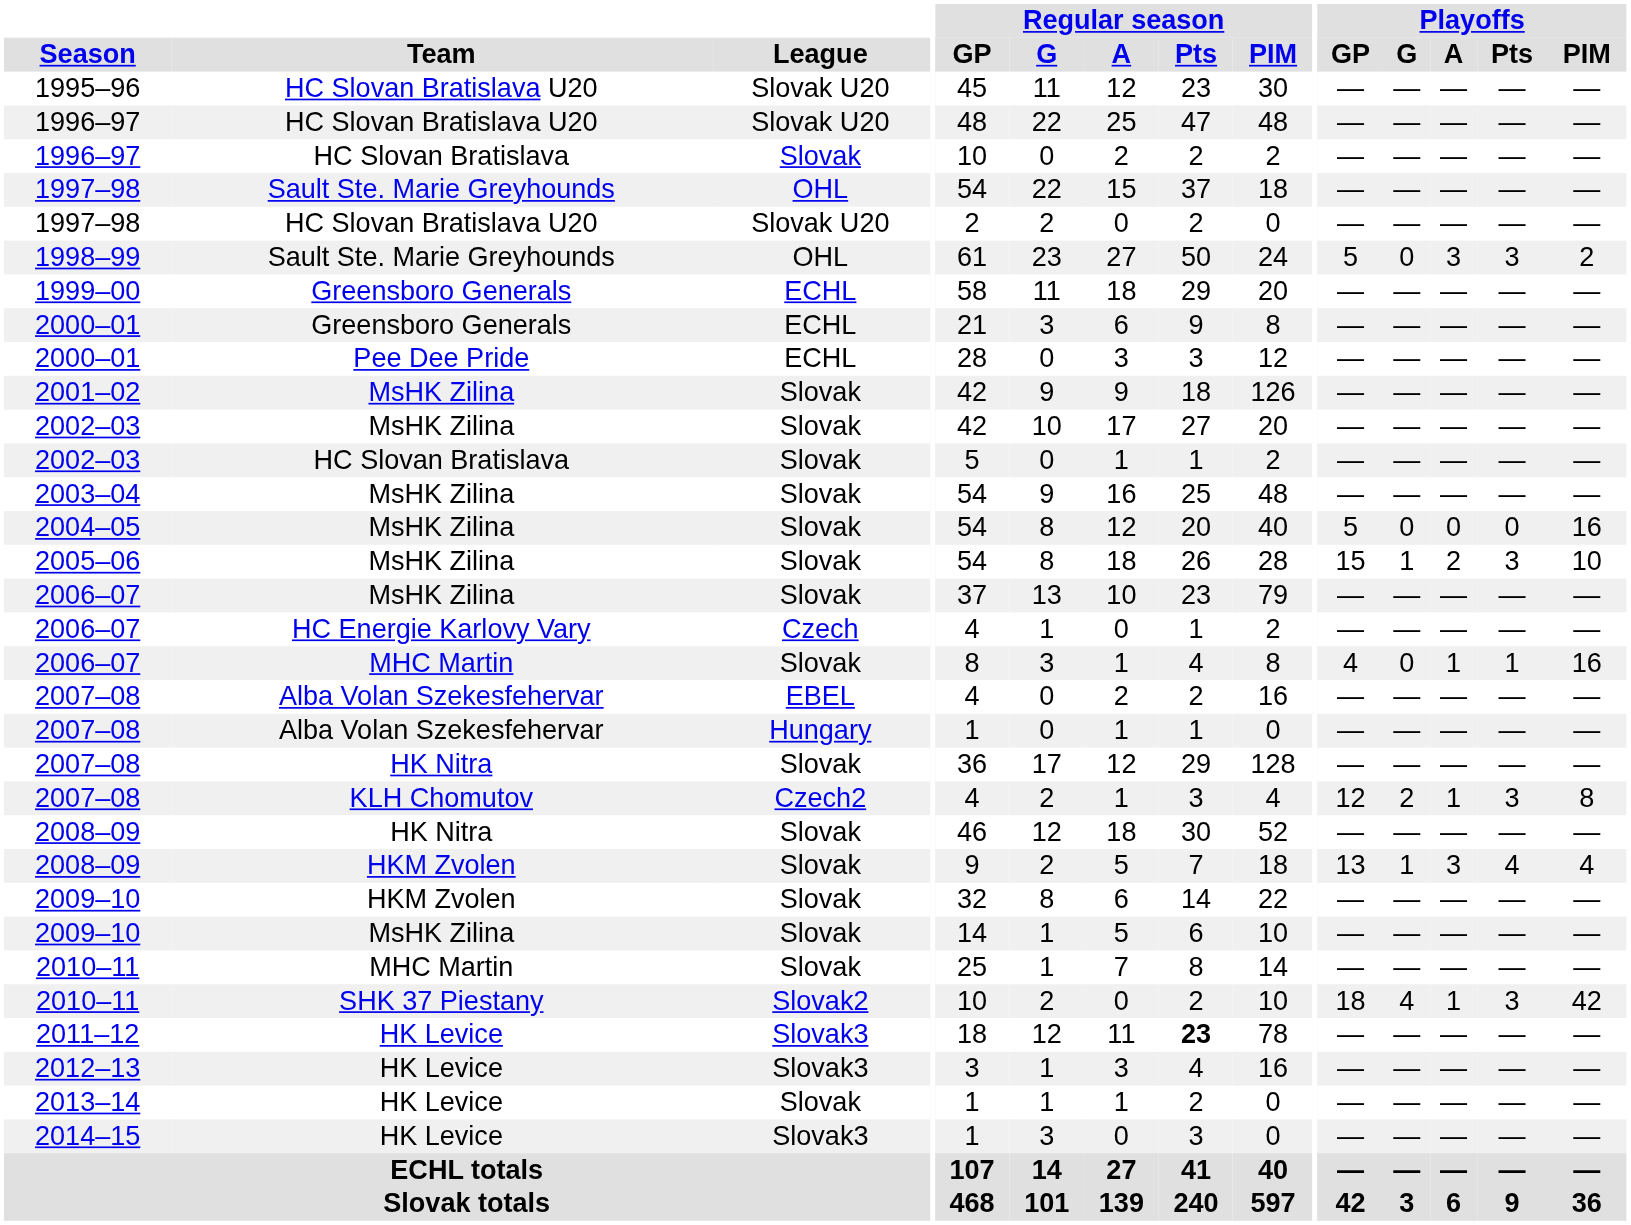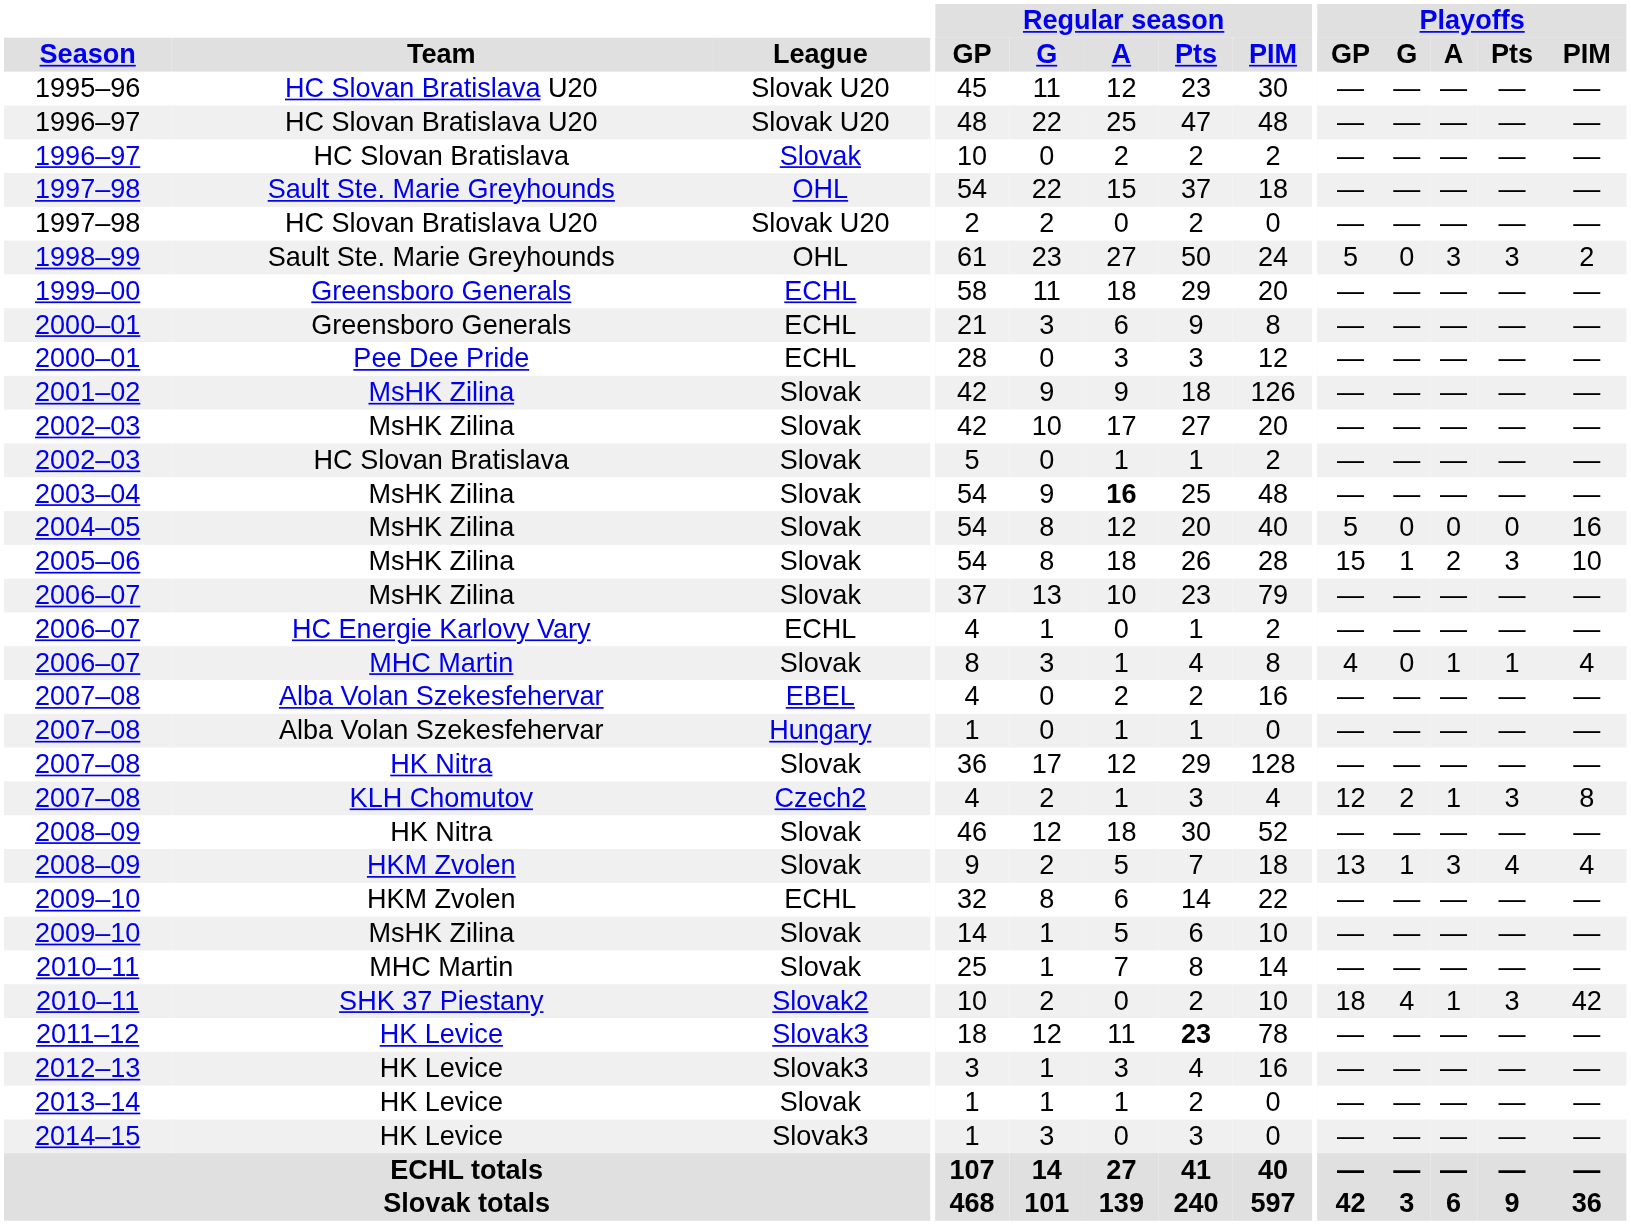 <table border="0" cellpadding="1" cellspacing="0" style="text-align:center; width:60em">
 <tr bgcolor="#e0e0e0">
 <th colspan="3" bgcolor="#ffffff"></th>
 <th rowspan="99" bgcolor="#ffffff"></th>
 <th colspan="5"><a href='#'>Regular season</a></th>
 <th rowspan="99" bgcolor="#ffffff"></th>
 <th colspan="5"><a href='#'>Playoffs</a></th>
 </tr>
 <tr bgcolor="#e0e0e0">
 <th><a href='#'>Season</a></th>
 <th>Team</th>
 <th>League</th>
 <th>GP</th>
 <th><a href='#'>G</a></th>
 <th><a href='#'>A</a></th>
 <th><a href='#'>Pts</a></th>
 <th><a href='#'>PIM</a></th>
 <th>GP</th>
 <th>G</th>
 <th>A</th>
 <th>Pts</th>
 <th>PIM</th>
 </tr>
 <tr>
 <td>1995–96</td>
 <td><a href='#'>HC Slovan Bratislava</a> U20</td>
 <td>Slovak U20</td>
 <td>45</td>
 <td>11</td>
 <td>12</td>
 <td>23</td>
 <td>30</td>
 <td>—</td>
 <td>—</td>
 <td>—</td>
 <td>—</td>
 <td>—</td>
 </tr>
 <tr bgcolor="#f0f0f0">
 <td>1996–97</td>
 <td>HC Slovan Bratislava U20</td>
 <td>Slovak U20</td>
 <td>48</td>
 <td>22</td>
 <td>25</td>
 <td>47</td>
 <td>48</td>
 <td>—</td>
 <td>—</td>
 <td>—</td>
 <td>—</td>
 <td>—</td>
 </tr>
 <tr>
 <td><a href='#'>1996–97</a></td>
 <td>HC Slovan Bratislava</td>
 <td><a href='#'>Slovak</a></td>
 <td>10</td>
 <td>0</td>
 <td>2</td>
 <td>2</td>
 <td>2</td>
 <td>—</td>
 <td>—</td>
 <td>—</td>
 <td>—</td>
 <td>—</td>
 </tr>
 <tr bgcolor="#f0f0f0">
 <td><a href='#'>1997–98</a></td>
 <td><a href='#'>Sault Ste. Marie Greyhounds</a></td>
 <td><a href='#'>OHL</a></td>
 <td>54</td>
 <td>22</td>
 <td>15</td>
 <td>37</td>
 <td>18</td>
 <td>—</td>
 <td>—</td>
 <td>—</td>
 <td>—</td>
 <td>—</td>
 </tr>
 <tr>
 <td>1997–98</td>
 <td>HC Slovan Bratislava U20</td>
 <td>Slovak U20</td>
 <td>2</td>
 <td>2</td>
 <td>0</td>
 <td>2</td>
 <td>0</td>
 <td>—</td>
 <td>—</td>
 <td>—</td>
 <td>—</td>
 <td>—</td>
 </tr>
 <tr bgcolor="#f0f0f0">
 <td><a href='#'>1998–99</a></td>
 <td>Sault Ste. Marie Greyhounds</td>
 <td>OHL</td>
 <td>61</td>
 <td>23</td>
 <td>27</td>
 <td>50</td>
 <td>24</td>
 <td>5</td>
 <td>0</td>
 <td>3</td>
 <td>3</td>
 <td>2</td>
 </tr>
 <tr>
 <td><a href='#'>1999–00</a></td>
 <td><a href='#'>Greensboro Generals</a></td>
 <td><a href='#'>ECHL</a></td>
 <td>58</td>
 <td>11</td>
 <td>18</td>
 <td>29</td>
 <td>20</td>
 <td>—</td>
 <td>—</td>
 <td>—</td>
 <td>—</td>
 <td>—</td>
 </tr>
 <tr bgcolor="#f0f0f0">
 <td><a href='#'>2000–01</a></td>
 <td>Greensboro Generals</td>
 <td>ECHL</td>
 <td>21</td>
 <td>3</td>
 <td>6</td>
 <td>9</td>
 <td>8</td>
 <td>—</td>
 <td>—</td>
 <td>—</td>
 <td>—</td>
 <td>—</td>
 </tr>
 <tr>
 <td><a href='#'>2000–01</a></td>
 <td><a href='#'>Pee Dee Pride</a></td>
 <td>ECHL</td>
 <td>28</td>
 <td>0</td>
 <td>3</td>
 <td>3</td>
 <td>12</td>
 <td>—</td>
 <td>—</td>
 <td>—</td>
 <td>—</td>
 <td>—</td>
 </tr>
 <tr bgcolor="#f0f0f0">
 <td><a href='#'>2001–02</a></td>
 <td><a href='#'>MsHK Zilina</a></td>
 <td>Slovak</td>
 <td>42</td>
 <td>9</td>
 <td>9</td>
 <td>18</td>
 <td>126</td>
 <td>—</td>
 <td>—</td>
 <td>—</td>
 <td>—</td>
 <td>—</td>
 </tr>
 <tr>
 <td><a href='#'>2002–03</a></td>
 <td>MsHK Zilina</td>
 <td>Slovak</td>
 <td>42</td>
 <td>10</td>
 <td>17</td>
 <td>27</td>
 <td>20</td>
 <td>—</td>
 <td>—</td>
 <td>—</td>
 <td>—</td>
 <td>—</td>
 </tr>
 <tr bgcolor="#f0f0f0">
 <td><a href='#'>2002–03</a></td>
 <td>HC Slovan Bratislava</td>
 <td>Slovak</td>
 <td>5</td>
 <td>0</td>
 <td>1</td>
 <td>1</td>
 <td>2</td>
 <td>—</td>
 <td>—</td>
 <td>—</td>
 <td>—</td>
 <td>—</td>
 </tr>
 <tr>
 <td><a href='#'>2003–04</a></td>
 <td>MsHK Zilina</td>
 <td>Slovak</td>
 <td>54</td>
 <td>9</td>
-<td>16</td>
+<td><strong>16</strong></td>
 <td>25</td>
 <td>48</td>
 <td>—</td>
 <td>—</td>
 <td>—</td>
 <td>—</td>
 <td>—</td>
 </tr>
 <tr bgcolor="#f0f0f0">
 <td><a href='#'>2004–05</a></td>
 <td>MsHK Zilina</td>
 <td>Slovak</td>
 <td>54</td>
 <td>8</td>
 <td>12</td>
 <td>20</td>
 <td>40</td>
 <td>5</td>
 <td>0</td>
 <td>0</td>
 <td>0</td>
 <td>16</td>
 </tr>
 <tr>
 <td><a href='#'>2005–06</a></td>
 <td>MsHK Zilina</td>
 <td>Slovak</td>
 <td>54</td>
 <td>8</td>
 <td>18</td>
 <td>26</td>
 <td>28</td>
 <td>15</td>
 <td>1</td>
 <td>2</td>
 <td>3</td>
 <td>10</td>
 </tr>
 <tr bgcolor="#f0f0f0">
 <td><a href='#'>2006–07</a></td>
 <td>MsHK Zilina</td>
 <td>Slovak</td>
 <td>37</td>
 <td>13</td>
 <td>10</td>
 <td>23</td>
 <td>79</td>
 <td>—</td>
 <td>—</td>
 <td>—</td>
 <td>—</td>
 <td>—</td>
 </tr>
 <tr>
 <td><a href='#'>2006–07</a></td>
 <td><a href='#'>HC Energie Karlovy Vary</a></td>
-<td><a href='#'>Czech</a></td>
+<td>ECHL</td>
 <td>4</td>
 <td>1</td>
 <td>0</td>
 <td>1</td>
 <td>2</td>
 <td>—</td>
 <td>—</td>
 <td>—</td>
 <td>—</td>
 <td>—</td>
 </tr>
 <tr bgcolor="#f0f0f0">
 <td><a href='#'>2006–07</a></td>
 <td><a href='#'>MHC Martin</a></td>
 <td>Slovak</td>
 <td>8</td>
 <td>3</td>
 <td>1</td>
 <td>4</td>
 <td>8</td>
 <td>4</td>
 <td>0</td>
 <td>1</td>
 <td>1</td>
-<td>16</td>
+<td>4</td>
 </tr>
 <tr>
 <td><a href='#'>2007–08</a></td>
 <td><a href='#'>Alba Volan Szekesfehervar</a></td>
 <td><a href='#'>EBEL</a></td>
 <td>4</td>
 <td>0</td>
 <td>2</td>
 <td>2</td>
 <td>16</td>
 <td>—</td>
 <td>—</td>
 <td>—</td>
 <td>—</td>
 <td>—</td>
 </tr>
 <tr bgcolor="#f0f0f0">
 <td><a href='#'>2007–08</a></td>
 <td>Alba Volan Szekesfehervar</td>
 <td><a href='#'>Hungary</a></td>
 <td>1</td>
 <td>0</td>
 <td>1</td>
 <td>1</td>
 <td>0</td>
 <td>—</td>
 <td>—</td>
 <td>—</td>
 <td>—</td>
 <td>—</td>
 </tr>
 <tr>
 <td><a href='#'>2007–08</a></td>
 <td><a href='#'>HK Nitra</a></td>
 <td>Slovak</td>
 <td>36</td>
 <td>17</td>
 <td>12</td>
 <td>29</td>
 <td>128</td>
 <td>—</td>
 <td>—</td>
 <td>—</td>
 <td>—</td>
 <td>—</td>
 </tr>
 <tr bgcolor="#f0f0f0">
 <td><a href='#'>2007–08</a></td>
 <td><a href='#'>KLH Chomutov</a></td>
 <td><a href='#'>Czech2</a></td>
 <td>4</td>
 <td>2</td>
 <td>1</td>
 <td>3</td>
 <td>4</td>
 <td>12</td>
 <td>2</td>
 <td>1</td>
 <td>3</td>
 <td>8</td>
 </tr>
 <tr>
 <td><a href='#'>2008–09</a></td>
 <td>HK Nitra</td>
 <td>Slovak</td>
 <td>46</td>
 <td>12</td>
 <td>18</td>
 <td>30</td>
 <td>52</td>
 <td>—</td>
 <td>—</td>
 <td>—</td>
 <td>—</td>
 <td>—</td>
 </tr>
 <tr bgcolor="#f0f0f0">
 <td><a href='#'>2008–09</a></td>
 <td><a href='#'>HKM Zvolen</a></td>
 <td>Slovak</td>
 <td>9</td>
 <td>2</td>
 <td>5</td>
 <td>7</td>
 <td>18</td>
 <td>13</td>
 <td>1</td>
 <td>3</td>
 <td>4</td>
 <td>4</td>
 </tr>
 <tr>
 <td><a href='#'>2009–10</a></td>
 <td>HKM Zvolen</td>
-<td>Slovak</td>
+<td>ECHL</td>
 <td>32</td>
 <td>8</td>
 <td>6</td>
 <td>14</td>
 <td>22</td>
 <td>—</td>
 <td>—</td>
 <td>—</td>
 <td>—</td>
 <td>—</td>
 </tr>
 <tr bgcolor="#f0f0f0">
 <td><a href='#'>2009–10</a></td>
 <td>MsHK Zilina</td>
 <td>Slovak</td>
 <td>14</td>
 <td>1</td>
 <td>5</td>
 <td>6</td>
 <td>10</td>
 <td>—</td>
 <td>—</td>
 <td>—</td>
 <td>—</td>
 <td>—</td>
 </tr>
 <tr>
 <td><a href='#'>2010–11</a></td>
 <td>MHC Martin</td>
 <td>Slovak</td>
 <td>25</td>
 <td>1</td>
 <td>7</td>
 <td>8</td>
 <td>14</td>
 <td>—</td>
 <td>—</td>
 <td>—</td>
 <td>—</td>
 <td>—</td>
 </tr>
 <tr bgcolor="#f0f0f0">
 <td><a href='#'>2010–11</a></td>
 <td><a href='#'>SHK 37 Piestany</a></td>
 <td><a href='#'>Slovak2</a></td>
 <td>10</td>
 <td>2</td>
 <td>0</td>
 <td>2</td>
 <td>10</td>
 <td>18</td>
 <td>4</td>
 <td>1</td>
 <td>3</td>
 <td>42</td>
 </tr>
 <tr>
 <td><a href='#'>2011–12</a></td>
 <td><a href='#'>HK Levice</a></td>
 <td><a href='#'>Slovak3</a></td>
 <td>18</td>
 <td>12</td>
 <td>11</td>
 <td><strong>23</strong></td>
 <td>78</td>
 <td>—</td>
 <td>—</td>
 <td>—</td>
 <td>—</td>
 <td>—</td>
 </tr>
 <tr bgcolor="#f0f0f0">
 <td><a href='#'>2012–13</a></td>
 <td>HK Levice</td>
 <td>Slovak3</td>
 <td>3</td>
 <td>1</td>
 <td>3</td>
 <td>4</td>
 <td>16</td>
 <td>—</td>
 <td>—</td>
 <td>—</td>
 <td>—</td>
 <td>—</td>
 </tr>
 <tr>
 <td><a href='#'>2013–14</a></td>
 <td>HK Levice</td>
 <td>Slovak</td>
 <td>1</td>
 <td>1</td>
 <td>1</td>
 <td>2</td>
 <td>0</td>
 <td>—</td>
 <td>—</td>
 <td>—</td>
 <td>—</td>
 <td>—</td>
 </tr>
 <tr bgcolor="#f0f0f0">
 <td><a href='#'>2014–15</a></td>
 <td>HK Levice</td>
 <td>Slovak3</td>
 <td>1</td>
 <td>3</td>
 <td>0</td>
 <td>3</td>
 <td>0</td>
 <td>—</td>
 <td>—</td>
 <td>—</td>
 <td>—</td>
 <td>—</td>
 </tr>
 <tr>
 </tr>
 <tr ALIGN="center" bgcolor="#e0e0e0">
 <th colspan="3">ECHL totals</th>
 <th ALIGN="center">107</th>
 <th ALIGN="center">14</th>
 <th ALIGN="center">27</th>
 <th ALIGN="center">41</th>
 <th ALIGN="center">40</th>
 <th ALIGN="center">—</th>
 <th ALIGN="center">—</th>
 <th ALIGN="center">—</th>
 <th ALIGN="center">—</th>
 <th ALIGN="center">—</th>
 </tr>
 <tr>
 </tr>
 <tr ALIGN="center" bgcolor="#e0e0e0">
 <th colspan="3">Slovak totals</th>
 <th ALIGN="center">468</th>
 <th ALIGN="center">101</th>
 <th ALIGN="center">139</th>
 <th ALIGN="center">240</th>
 <th ALIGN="center">597</th>
 <th ALIGN="center">42</th>
 <th ALIGN="center">3</th>
 <th ALIGN="center">6</th>
 <th ALIGN="center">9</th>
 <th ALIGN="center">36</th>
 </tr>
 </table>
